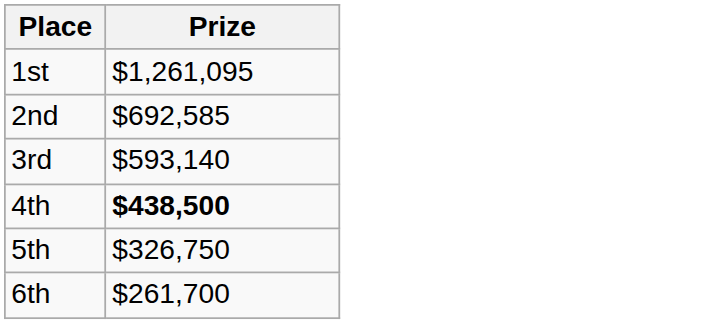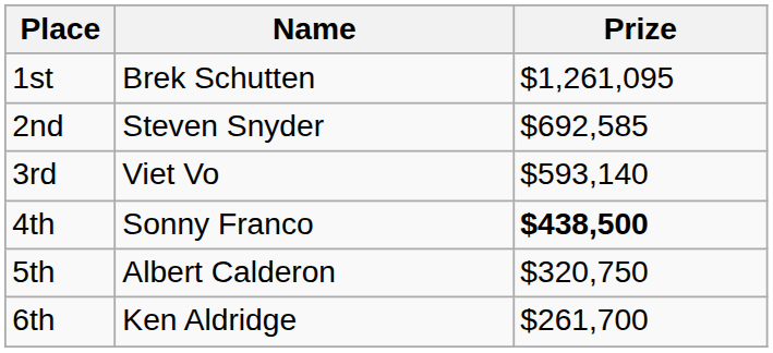 <table class="wikitable">
 <tr>
 <th style="width:50px;">Place</th>
+<th style="width:200px;">Name</th>
 <th style="width:125px;">Prize</th>
 </tr>
 <tr>
 <td>1st</td>
+<td> Brek Schutten</td>
 <td>$1,261,095</td>
 </tr>
 <tr>
 <td>2nd</td>
+<td> Steven Snyder</td>
 <td>$692,585</td>
 </tr>
 <tr>
 <td>3rd</td>
+<td> Viet Vo</td>
 <td>$593,140</td>
 </tr>
 <tr>
 <td>4th</td>
+<td> Sonny Franco</td>
 <td><strong>$438,500</strong></td>
 </tr>
 <tr>
 <td>5th</td>
-<td>$326,750</td>
+<td> Albert Calderon</td>
+<td>$320,750</td>
 </tr>
 <tr>
 <td>6th</td>
+<td> Ken Aldridge</td>
 <td>$261,700</td>
 </tr>
 </table>
